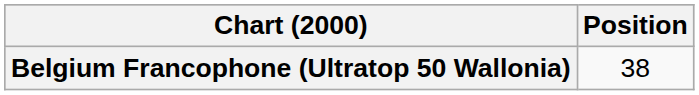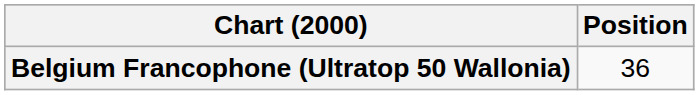 <table class="wikitable sortable plainrowheaders" style="text-align:center">
 <tr>
 <th scope="col">Chart (2000)</th>
 <th scope="col">Position</th>
 </tr>
 <tr>
 <th scope="row">Belgium Francophone (Ultratop 50 Wallonia)</th>
-<td>38</td>
+<td>36</td>
 </tr>
 </table>
